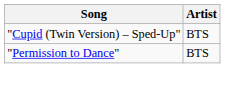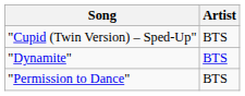 <table class="wikitable sortable" style="border-collapse:collapse;">
 <tr>
 <th scope="col">Song</th>
 <th scope="col">Artist</th>
 </tr>
 <tr>
 <td scope="row">"<a href='#'>Cupid</a> (Twin Version) – Sped-Up"</td>
 <td>BTS</td>
 </tr>
 <tr>
+<td scope="row">"<a href='#'>Dynamite</a>"</td>
+<td><a href='#'>BTS</a></td>
+</tr>
+<tr>
 <td scope="row">"<a href='#'>Permission to Dance</a>"</td>
 <td>BTS</td>
 </tr>
 </table>
